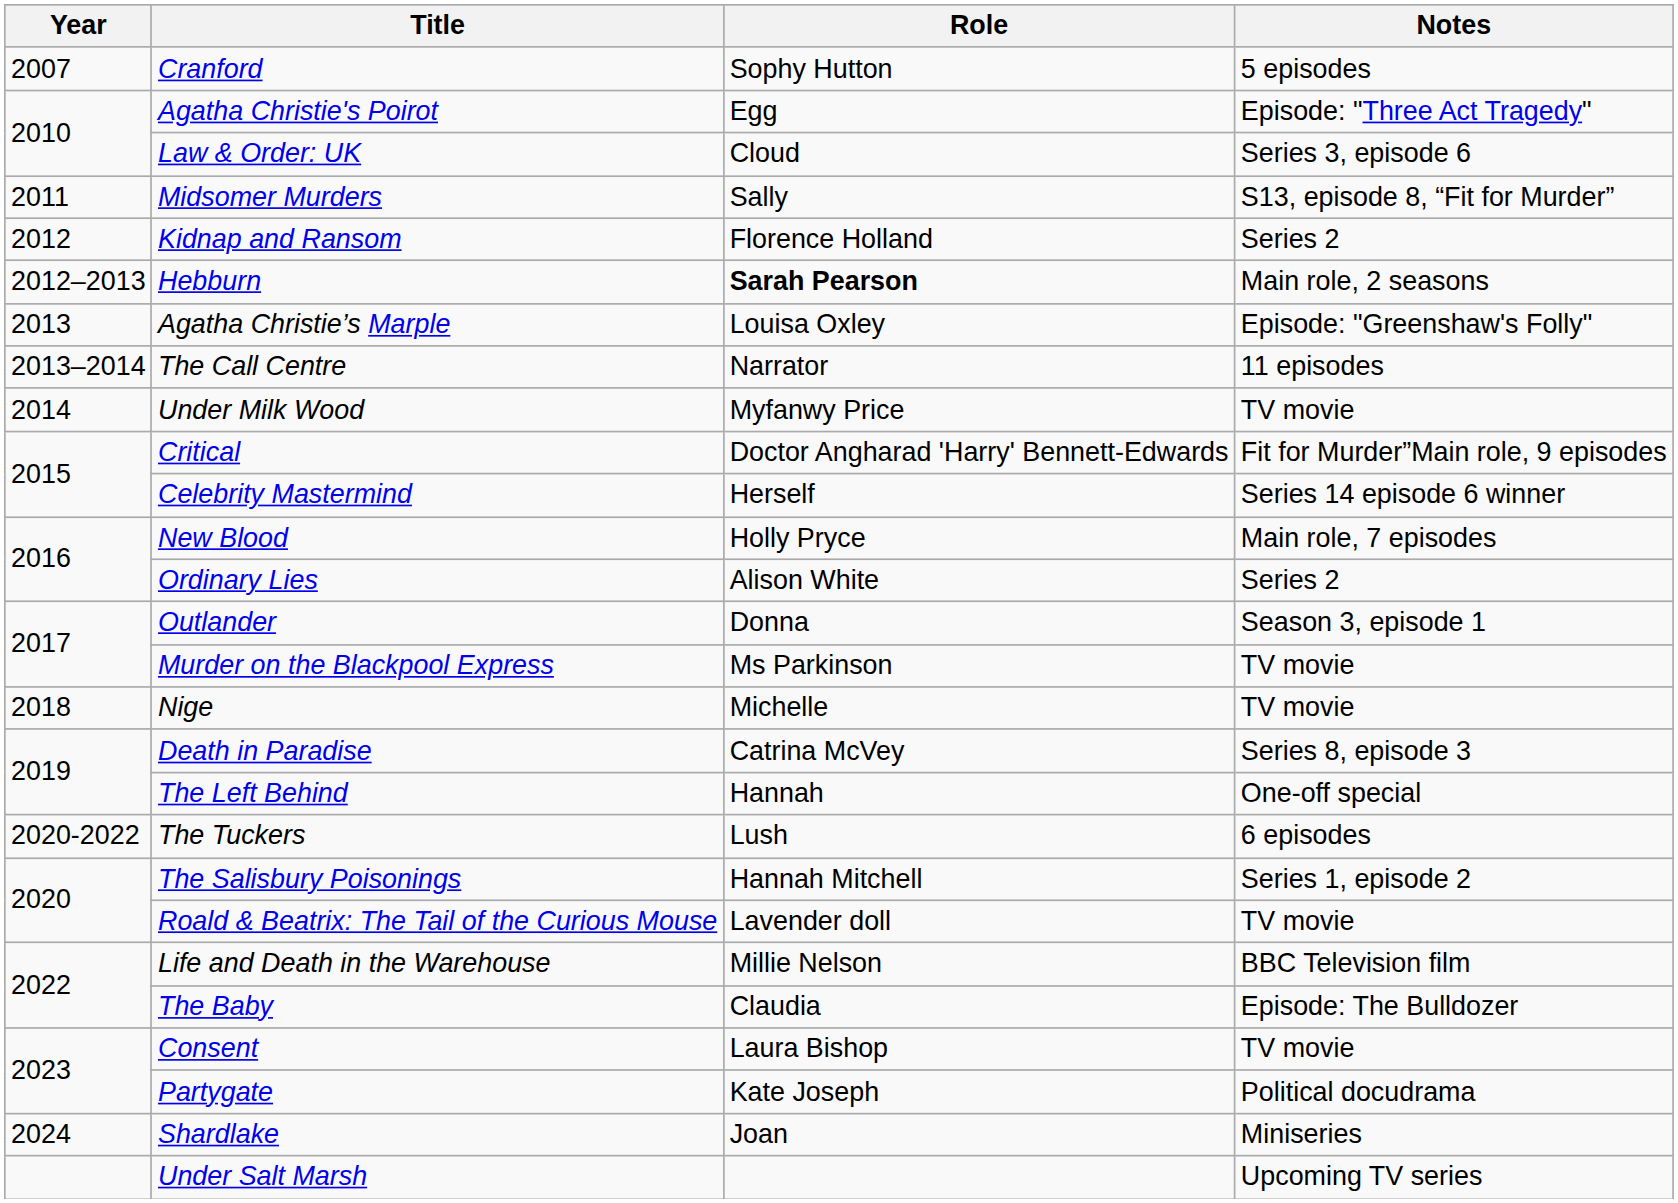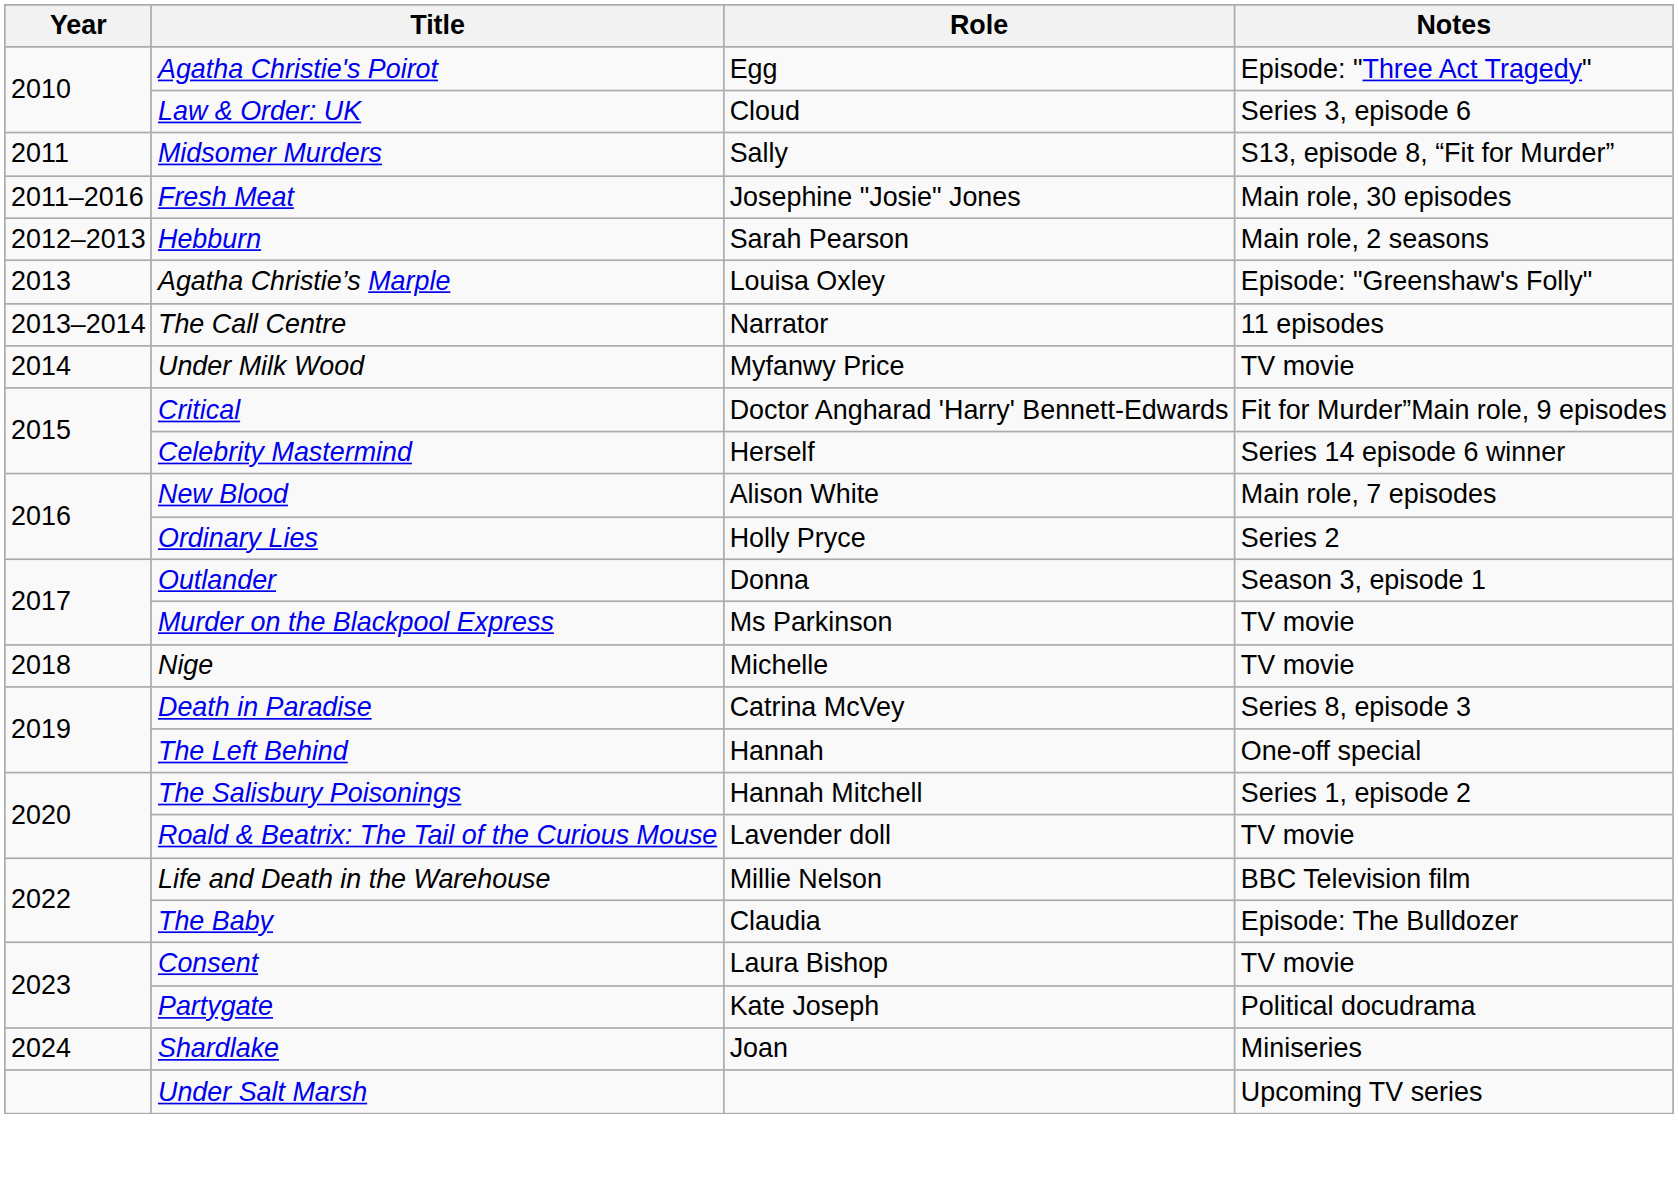 <table class="wikitable sortable">
 <tr>
 <th>Year</th>
 <th>Title</th>
 <th>Role</th>
 <th class="unsortable">Notes</th>
-</tr>
-<tr>
-<td>2007</td>
-<td><em><a href='#'>Cranford</a></em></td>
-<td>Sophy Hutton</td>
-<td>5 episodes</td>
 </tr>
 <tr>
 <td rowspan=2>2010</td>
 <td><em><a href='#'>Agatha Christie's Poirot</a></em></td>
 <td>Egg</td>
 <td>Episode: "<a href='#'>Three Act Tragedy</a>"</td>
 </tr>
 <tr>
 <td><em><a href='#'>Law & Order: UK</a></em></td>
 <td>Cloud</td>
 <td>Series 3, episode 6</td>
 </tr>
 <tr>
 <td>2011</td>
 <td><em><a href='#'>Midsomer Murders</a></em></td>
 <td>Sally</td>
 <td>S13, episode 8, “Fit for Murder”</td>
 </tr>
 <tr>
-<td>2012</td>
-<td><em><a href='#'>Kidnap and Ransom</a></em></td>
-<td>Florence Holland</td>
-<td>Series 2</td>
+<td>2011–2016</td>
+<td><em><a href='#'>Fresh Meat</a></em></td>
+<td>Josephine "Josie" Jones</td>
+<td>Main role, 30 episodes</td>
 </tr>
 <tr>
 <td>2012–2013</td>
 <td><em><a href='#'>Hebburn</a></em></td>
-<td><strong>Sarah Pearson</strong></td>
+<td>Sarah Pearson</td>
 <td>Main role, 2 seasons</td>
 </tr>
 <tr>
 <td>2013</td>
 <td><em>Agatha Christie’s <a href='#'>Marple</a></em></td>
 <td>Louisa Oxley</td>
 <td>Episode: "Greenshaw's Folly"</td>
 </tr>
 <tr>
 <td>2013–2014</td>
 <td><em>The Call Centre</em></td>
 <td>Narrator</td>
 <td>11 episodes</td>
 </tr>
 <tr>
 <td>2014</td>
 <td><em>Under Milk Wood</em></td>
 <td>Myfanwy Price</td>
 <td>TV movie</td>
 </tr>
 <tr>
 <td rowspan="2">2015</td>
 <td><em><a href='#'>Critical</a></em></td>
 <td>Doctor Angharad 'Harry' Bennett-Edwards</td>
 <td>Fit for Murder”Main role, 9 episodes</td>
 </tr>
 <tr>
 <td><em><a href='#'>Celebrity Mastermind</a></em></td>
 <td>Herself</td>
 <td>Series 14 episode 6 winner</td>
 </tr>
 <tr>
 <td rowspan="2">2016</td>
 <td><em><a href='#'>New Blood</a></em></td>
-<td>Holly Pryce</td>
+<td>Alison White</td>
 <td>Main role, 7 episodes</td>
 </tr>
 <tr>
 <td><em><a href='#'>Ordinary Lies</a></em></td>
-<td>Alison White</td>
+<td>Holly Pryce</td>
 <td>Series 2</td>
 </tr>
 <tr>
 <td rowspan="2">2017</td>
 <td><em><a href='#'>Outlander</a></em></td>
 <td>Donna</td>
 <td>Season 3, episode 1</td>
 </tr>
 <tr>
 <td><em><a href='#'>Murder on the Blackpool Express</a></em></td>
 <td>Ms Parkinson</td>
 <td>TV movie</td>
 </tr>
 <tr>
 <td>2018</td>
 <td><em>Nige</em></td>
 <td>Michelle</td>
 <td>TV movie</td>
 </tr>
 <tr>
 <td rowspan="2">2019</td>
 <td><em><a href='#'>Death in Paradise</a></em></td>
 <td>Catrina McVey</td>
 <td>Series 8, episode 3</td>
 </tr>
 <tr>
 <td><em><a href='#'>The Left Behind</a></em></td>
 <td>Hannah</td>
 <td>One-off special</td>
-</tr>
-<tr>
-<td>2020-2022</td>
-<td><em>The Tuckers</em></td>
-<td>Lush</td>
-<td>6 episodes</td>
 </tr>
 <tr>
 <td rowspan="2">2020</td>
 <td><em><a href='#'>The Salisbury Poisonings</a></em></td>
 <td>Hannah Mitchell</td>
 <td>Series 1, episode 2</td>
 </tr>
 <tr>
 <td><em><a href='#'>Roald & Beatrix: The Tail of the Curious Mouse</a></em></td>
 <td>Lavender doll</td>
 <td>TV movie</td>
 </tr>
 <tr>
 <td rowspan="2">2022</td>
 <td><em>Life and Death in the Warehouse</em></td>
 <td>Millie Nelson</td>
 <td>BBC Television film</td>
 </tr>
 <tr>
 <td><em><a href='#'>The Baby</a></em></td>
 <td>Claudia</td>
 <td>Episode: The Bulldozer</td>
 </tr>
 <tr>
 <td rowspan="2">2023</td>
 <td><em><a href='#'>Consent</a></em></td>
 <td>Laura Bishop</td>
 <td>TV movie</td>
 </tr>
 <tr>
 <td><em><a href='#'>Partygate</a></em></td>
 <td>Kate Joseph</td>
 <td>Political docudrama</td>
 </tr>
 <tr>
 <td>2024</td>
 <td><em><a href='#'> Shardlake</a></em></td>
 <td>Joan</td>
 <td>Miniseries</td>
 </tr>
 <tr>
 <td></td>
 <td><em><a href='#'>Under Salt Marsh</a></em></td>
 <td></td>
 <td>Upcoming TV series</td>
 </tr>
 </table>
